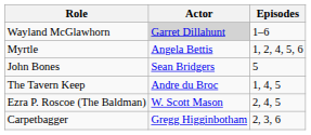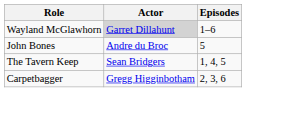 <table class="wikitable">
 <tr>
 <th>Role</th>
 <th>Actor</th>
 <th>Episodes</th>
 </tr>
 <tr>
 <td>Wayland McGlawhorn</td>
 <td style="background: lightgrey;"><a href='#'>Garret Dillahunt</a></td>
 <td>1–6</td>
 </tr>
 <tr>
-<td>Myrtle</td>
-<td><a href='#'>Angela Bettis</a></td>
-<td>1, 2, 4, 5, 6</td>
-</tr>
-<tr>
 <td>John Bones</td>
-<td><a href='#'>Sean Bridgers</a></td>
+<td><a href='#'>Andre du Broc</a></td>
 <td>5</td>
 </tr>
 <tr>
 <td>The Tavern Keep</td>
-<td><a href='#'>Andre du Broc</a></td>
+<td><a href='#'>Sean Bridgers</a></td>
 <td>1, 4, 5</td>
-</tr>
-<tr>
-<td>Ezra P. Roscoe (The Baldman)</td>
-<td><a href='#'>W. Scott Mason</a></td>
-<td>2, 4, 5</td>
 </tr>
 <tr>
 <td>Carpetbagger</td>
 <td><a href='#'>Gregg Higginbotham</a></td>
 <td>2, 3, 6</td>
 </tr>
 </table>
